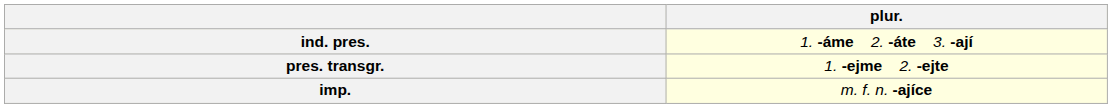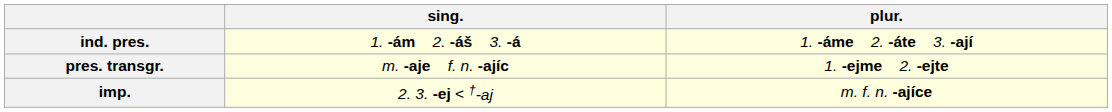 <table class="wikitable" border="1" width=90% style="text-align:center; background:lightyellow">
 <tr>
 <th></th>
+<th width=40%>sing.</th>
 <th width=40%>plur.</th>
 </tr>
 <tr>
 <th>ind. pres.</th>
+<td><em>1.</em> <strong>-ám</strong>    <em>2.</em> <strong>-áš</strong>    <em>3.</em> <strong>-á</strong></td>
 <td><em>1.</em> <strong>-áme</strong>    <em>2.</em> <strong>-áte</strong>    <em>3.</em> <strong>-ají</strong></td>
 </tr>
 <tr>
 <th>pres. transgr.</th>
+<td><em>m.</em> <strong>-aje</strong>    <em>f. n. </em> <strong>-ajíc</strong></td>
 <td><em>1.</em> <strong>-ejme</strong>    <em>2.</em> <strong>-ejte</strong></td>
 </tr>
 <tr>
 <th>imp.</th>
+<td><em>2. 3.</em> <strong>-ej</strong> < <em><sup>†</sup>-aj</em></td>
 <td><em>m. f. n.</em> <strong>-ajíce</strong></td>
 </tr>
 </table>
